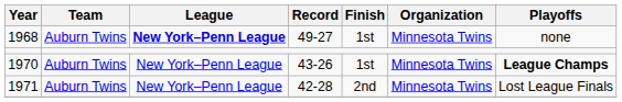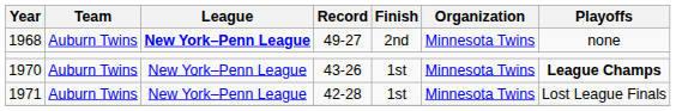 <table class="wikitable">
 <tr style="background: #F2F2F2;">
 <th>Year</th>
 <th>Team</th>
 <th>League</th>
 <th>Record</th>
 <th>Finish</th>
 <th>Organization</th>
 <th>Playoffs</th>
 </tr>
 <tr align=center>
 <td>1968</td>
 <td><a href='#'>Auburn Twins</a></td>
 <td><strong><a href='#'>New York–Penn League</a></strong></td>
 <td>49-27</td>
-<td>1st</td>
+<td>2nd</td>
 <td><a href='#'>Minnesota Twins</a></td>
 <td>none</td>
 </tr>
 <tr align=center>
 <td></td>
 </tr>
 <tr align=center>
 <td>1970</td>
 <td><a href='#'>Auburn Twins</a></td>
 <td><a href='#'>New York–Penn League</a></td>
 <td>43-26</td>
 <td>1st</td>
 <td><a href='#'>Minnesota Twins</a></td>
 <td><strong>League Champs</strong></td>
 </tr>
 <tr align=center>
 <td>1971</td>
 <td><a href='#'>Auburn Twins</a></td>
 <td><a href='#'>New York–Penn League</a></td>
 <td>42-28</td>
-<td>2nd</td>
+<td>1st</td>
 <td><a href='#'>Minnesota Twins</a></td>
 <td>Lost League Finals</td>
 </tr>
 <tr align=center>
 </tr>
 </table>
